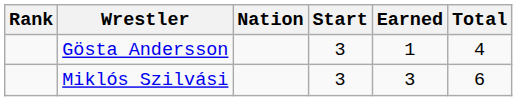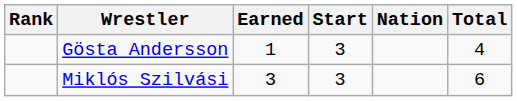 <table class="wikitable sortable" style="text-align:center;">
 <tr>
 <th>Rank</th>
 <th>Wrestler</th>
+<th>Earned</th>
+<th>Start</th>
 <th>Nation</th>
-<th>Start</th>
-<th>Earned</th>
 <th>Total</th>
 </tr>
 <tr>
 <td></td>
 <td align=left><a href='#'>Gösta Andersson</a></td>
+<td>1</td>
+<td>3</td>
 <td align=left></td>
-<td>3</td>
-<td>1</td>
 <td>4</td>
 </tr>
 <tr>
 <td></td>
 <td align=left><a href='#'>Miklós Szilvási</a></td>
-<td align=left></td>
 <td>3</td>
 <td>3</td>
+<td align=left></td>
 <td>6</td>
 </tr>
 </table>
